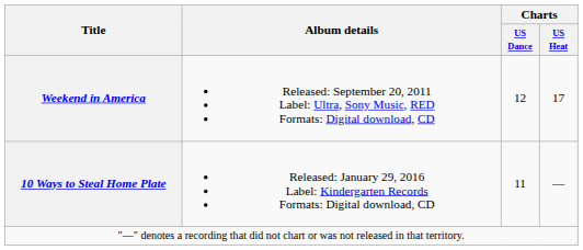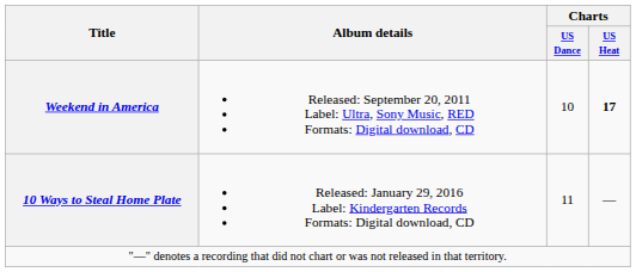 <table class="wikitable plainrowheaders" style="text-align:center;">
 <tr>
 <th scope="col" rowspan="2" style="width:14em;">Title</th>
 <th scope="col" rowspan="2" style="width:25.5em;">Album details</th>
 <th scope="col" colspan="2">Charts</th>
 </tr>
 <tr>
 <th scope="col" style="width:3em;font-size:90%;"><small><a href='#'>US<br>Dance</a></small><br></th>
 <th scope="col" style="width:3em;font-size:90%;"><small><a href='#'>US<br>Heat</a></small><br></th>
 </tr>
 <tr>
 <th scope="row"><em><a href='#'>Weekend in America</a></em></th>
 <td><br><ul><li>Released: September 20, 2011</li><li>Label: <a href='#'>Ultra</a>, <a href='#'>Sony Music</a>, <a href='#'>RED</a></li><li>Formats: <a href='#'>Digital download</a>, <a href='#'>CD</a></li></ul></td>
-<td>12</td>
-<td>17</td>
+<td>10</td>
+<td><strong>17</strong></td>
 </tr>
 <tr>
 <th scope="row"><em><a href='#'>10 Ways to Steal Home Plate</a></em></th>
 <td><br><ul><li>Released: January 29, 2016</li><li>Label: <a href='#'>Kindergarten Records</a></li><li>Formats: Digital download, CD</li></ul></td>
 <td>11</td>
 <td>—</td>
 </tr>
 <tr>
 <td colspan="4" style="font-size:90%">"—" denotes a recording that did not chart or was not released in that territory.</td>
 </tr>
 </table>
